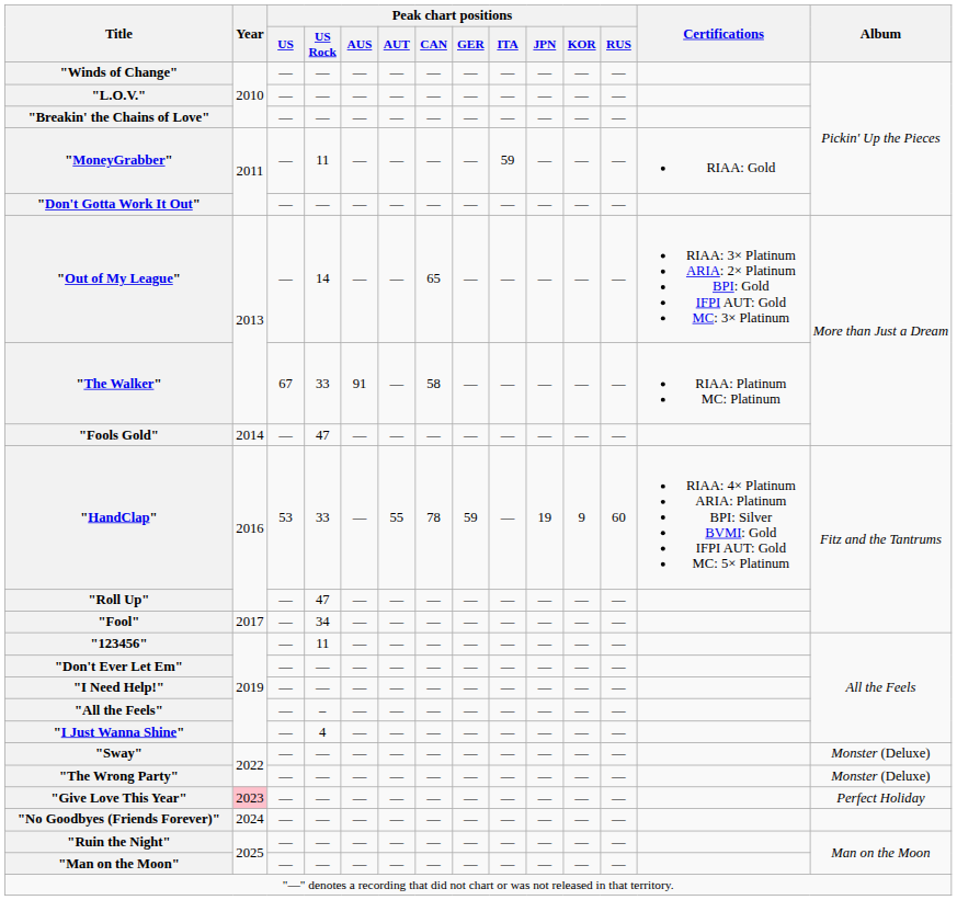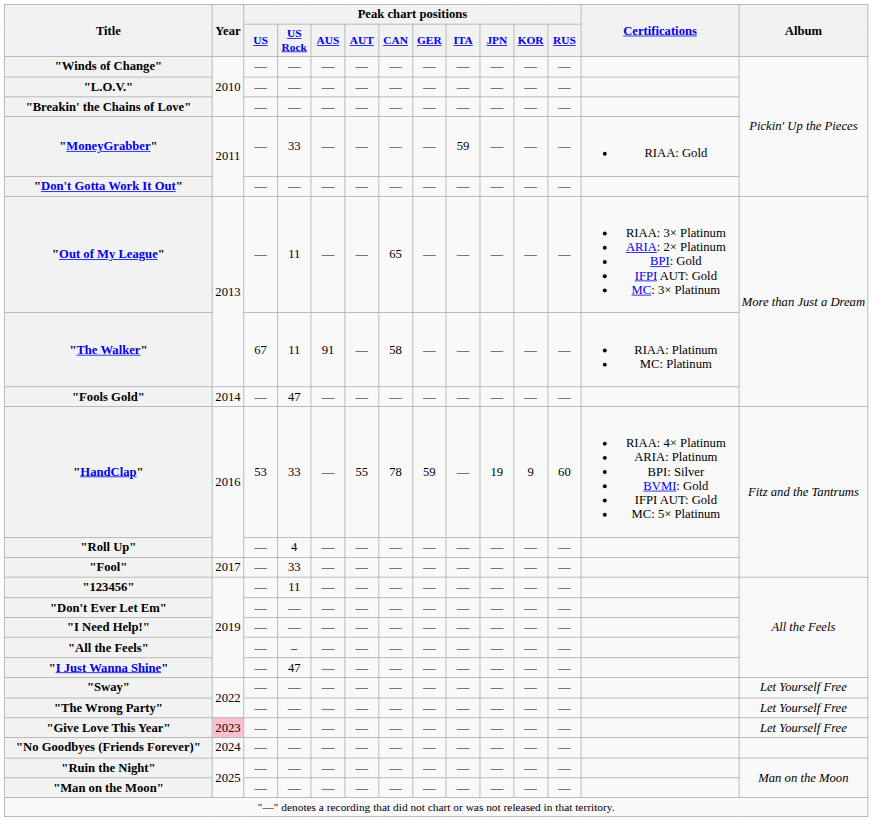 <table class="wikitable plainrowheaders" style="text-align:center;">
 <tr>
 <th scope="col" rowspan="2" style="width:16em;">Title</th>
 <th scope="col" rowspan="2" style="width:2em;">Year</th>
 <th scope="col" colspan="10">Peak chart positions</th>
 <th scope="col" rowspan="2" style="width:12em;"><a href='#'>Certifications</a></th>
 <th scope="col" rowspan="2">Album</th>
 </tr>
 <tr>
 <th scope="col" style="width:2.5em;font-size:90%;"><a href='#'>US</a><br></th>
 <th scope="col" style="width:2.5em;font-size:90%;"><a href='#'>US<br>Rock</a><br></th>
 <th scope="col" style="width:2.5em;font-size:90%;"><a href='#'>AUS</a><br></th>
 <th scope="col" style="width:2.5em;font-size:90%;"><a href='#'>AUT</a><br></th>
 <th scope="col" style="width:2.5em;font-size:90%;"><a href='#'>CAN</a><br></th>
 <th scope="col" style="width:2.5em;font-size:90%;"><a href='#'>GER</a><br></th>
 <th scope="col" style="width:2.5em;font-size:90%;"><a href='#'>ITA</a><br></th>
 <th scope="col" style="width:2.5em;font-size:90%;"><a href='#'>JPN</a><br></th>
 <th scope="col" style="width:2.5em;font-size:90%;"><a href='#'>KOR</a><br></th>
 <th scope="col" style="width:2.5em;font-size:90%;"><a href='#'>RUS</a><br></th>
 </tr>
 <tr>
 <th scope="row">"Winds of Change"</th>
 <td rowspan="3">2010</td>
 <td>—</td>
 <td>—</td>
 <td>—</td>
 <td>—</td>
 <td>—</td>
 <td>—</td>
 <td>—</td>
 <td>—</td>
 <td>—</td>
 <td>—</td>
 <td></td>
 <td align="center" rowspan="5"><em>Pickin' Up the Pieces</em></td>
 </tr>
 <tr>
 <th scope="row">"L.O.V."</th>
 <td>—</td>
 <td>—</td>
 <td>—</td>
 <td>—</td>
 <td>—</td>
 <td>—</td>
 <td>—</td>
 <td>—</td>
 <td>—</td>
 <td>—</td>
 <td></td>
 </tr>
 <tr>
 <th scope="row">"Breakin' the Chains of Love"</th>
 <td>—</td>
 <td>—</td>
 <td>—</td>
 <td>—</td>
 <td>—</td>
 <td>—</td>
 <td>—</td>
 <td>—</td>
 <td>—</td>
 <td>—</td>
 <td></td>
 </tr>
 <tr>
 <th scope="row">"<a href='#'>MoneyGrabber</a>"</th>
 <td rowspan="2">2011</td>
 <td>—</td>
-<td>11</td>
+<td>33</td>
 <td>—</td>
 <td>—</td>
 <td>—</td>
 <td>—</td>
 <td>59</td>
 <td>—</td>
 <td>—</td>
 <td>—</td>
 <td><br><ul><li>RIAA: Gold</li></ul></td>
 </tr>
 <tr>
 <th scope="row">"<a href='#'>Don't Gotta Work It Out</a>"</th>
 <td>—</td>
 <td>—</td>
 <td>—</td>
 <td>—</td>
 <td>—</td>
 <td>—</td>
 <td>—</td>
 <td>—</td>
 <td>—</td>
 <td>—</td>
 <td></td>
 </tr>
 <tr>
 <th scope="row">"<a href='#'>Out of My League</a>"</th>
 <td rowspan="2">2013</td>
 <td>—</td>
-<td>14</td>
+<td>11</td>
 <td>—</td>
 <td>—</td>
 <td>65</td>
 <td>—</td>
 <td>—</td>
 <td>—</td>
 <td>—</td>
 <td>—</td>
 <td><br><ul><li>RIAA: 3× Platinum</li><li><a href='#'>ARIA</a>: 2× Platinum</li><li><a href='#'>BPI</a>: Gold</li><li><a href='#'>IFPI</a> AUT: Gold</li><li><a href='#'>MC</a>: 3× Platinum</li></ul></td>
 <td align="center" rowspan="3"><em>More than Just a Dream</em></td>
 </tr>
 <tr>
 <th scope="row">"<a href='#'>The Walker</a>"</th>
 <td>67</td>
-<td>33</td>
+<td>11</td>
 <td>91</td>
 <td>—</td>
 <td>58</td>
 <td>—</td>
 <td>—</td>
 <td>—</td>
 <td>—</td>
 <td>—</td>
 <td><br><ul><li>RIAA: Platinum</li><li>MC: Platinum</li></ul></td>
 </tr>
 <tr>
 <th scope="row">"Fools Gold"</th>
 <td>2014</td>
 <td>—</td>
 <td>47</td>
 <td>—</td>
 <td>—</td>
 <td>—</td>
 <td>—</td>
 <td>—</td>
 <td>—</td>
 <td>—</td>
 <td>—</td>
 <td></td>
 </tr>
 <tr>
 <th scope="row">"<a href='#'>HandClap</a>"</th>
 <td rowspan="2">2016</td>
 <td>53</td>
 <td>33</td>
 <td>—</td>
 <td>55</td>
 <td>78</td>
 <td>59</td>
 <td>—</td>
 <td>19</td>
 <td>9</td>
 <td>60</td>
 <td><br><ul><li>RIAA: 4× Platinum</li><li>ARIA: Platinum</li><li>BPI: Silver</li><li><a href='#'>BVMI</a>: Gold</li><li>IFPI AUT: Gold</li><li>MC: 5× Platinum</li></ul></td>
 <td align="center" rowspan="3"><em>Fitz and the Tantrums</em></td>
 </tr>
 <tr>
 <th scope="row">"Roll Up"</th>
 <td>—</td>
-<td>47</td>
+<td>4</td>
 <td>—</td>
 <td>—</td>
 <td>—</td>
 <td>—</td>
 <td>—</td>
 <td>—</td>
 <td>—</td>
 <td>—</td>
 <td></td>
 </tr>
 <tr>
 <th scope="row">"Fool"</th>
 <td>2017</td>
 <td>—</td>
-<td>34</td>
+<td>33</td>
 <td>—</td>
 <td>—</td>
 <td>—</td>
 <td>—</td>
 <td>—</td>
 <td>—</td>
 <td>—</td>
 <td>—</td>
 <td></td>
 </tr>
 <tr>
 <th scope="row">"123456"</th>
 <td rowspan="5">2019</td>
 <td>—</td>
 <td>11</td>
 <td>—</td>
 <td>—</td>
 <td>—</td>
 <td>—</td>
 <td>—</td>
 <td>—</td>
 <td>—</td>
 <td>—</td>
 <td></td>
 <td rowspan="5"><em>All the Feels</em></td>
 </tr>
 <tr>
 <th scope="row">"Don't Ever Let Em"</th>
 <td>—</td>
 <td>—</td>
 <td>—</td>
 <td>—</td>
 <td>—</td>
 <td>—</td>
 <td>—</td>
 <td>—</td>
 <td>—</td>
 <td>—</td>
 <td></td>
 </tr>
 <tr>
 <th scope="row">"I Need Help!"</th>
 <td>—</td>
 <td>—</td>
 <td>—</td>
 <td>—</td>
 <td>—</td>
 <td>—</td>
 <td>—</td>
 <td>—</td>
 <td>—</td>
 <td>—</td>
 <td></td>
 </tr>
 <tr>
 <th scope="row">"All the Feels"</th>
 <td>—</td>
 <td>–</td>
 <td>—</td>
 <td>—</td>
 <td>—</td>
 <td>—</td>
 <td>—</td>
 <td>—</td>
 <td>—</td>
 <td>—</td>
 <td></td>
 </tr>
 <tr>
 <th scope="row">"<a href='#'>I Just Wanna Shine</a>"</th>
 <td>—</td>
-<td>4</td>
+<td>47</td>
 <td>—</td>
 <td>—</td>
 <td>—</td>
 <td>—</td>
 <td>—</td>
 <td>—</td>
 <td>—</td>
 <td>—</td>
 <td></td>
 </tr>
 <tr>
 <th scope="row">"Sway"</th>
 <td rowspan="2">2022</td>
 <td>—</td>
 <td>—</td>
 <td>—</td>
 <td>—</td>
 <td>—</td>
 <td>—</td>
 <td>—</td>
 <td>—</td>
 <td>—</td>
 <td>—</td>
 <td></td>
-<td><em>Monster</em> (Deluxe)</td>
+<td><em>Let Yourself Free</em></td>
 </tr>
 <tr>
 <th scope="row">"The Wrong Party"<br></th>
 <td>—</td>
 <td>—</td>
 <td>—</td>
 <td>—</td>
 <td>—</td>
 <td>—</td>
 <td>—</td>
 <td>—</td>
 <td>—</td>
 <td>—</td>
 <td></td>
-<td><em>Monster</em> (Deluxe)</td>
+<td><em>Let Yourself Free</em></td>
 </tr>
 <tr>
 <th scope="row">"Give Love This Year"</th>
 <td style="background: pink;">2023</td>
 <td>—</td>
 <td>—</td>
 <td>—</td>
 <td>—</td>
 <td>—</td>
 <td>—</td>
 <td>—</td>
 <td>—</td>
 <td>—</td>
 <td>—</td>
 <td></td>
-<td><em>Perfect Holiday</em></td>
+<td><em>Let Yourself Free</em></td>
 </tr>
 <tr>
 <th scope="row">"No Goodbyes (Friends Forever)"</th>
 <td>2024</td>
 <td>—</td>
 <td>—</td>
 <td>—</td>
 <td>—</td>
 <td>—</td>
 <td>—</td>
 <td>—</td>
 <td>—</td>
 <td>—</td>
 <td>—</td>
 <td></td>
 <td></td>
 </tr>
 <tr>
 <th scope="row">"Ruin the Night"</th>
 <td rowspan=2>2025</td>
 <td>—</td>
 <td>—</td>
 <td>—</td>
 <td>—</td>
 <td>—</td>
 <td>—</td>
 <td>—</td>
 <td>—</td>
 <td>—</td>
 <td>—</td>
 <td></td>
 <td rowspan=2><em>Man on the Moon</em></td>
 </tr>
 <tr>
 <th scope="row">"Man on the Moon"</th>
 <td>—</td>
 <td>—</td>
 <td>—</td>
 <td>—</td>
 <td>—</td>
 <td>—</td>
 <td>—</td>
 <td>—</td>
 <td>—</td>
 <td>—</td>
 <td></td>
 </tr>
 <tr>
 <td colspan="14" style="font-size:90%">"—" denotes a recording that did not chart or was not released in that territory.</td>
 </tr>
 </table>
